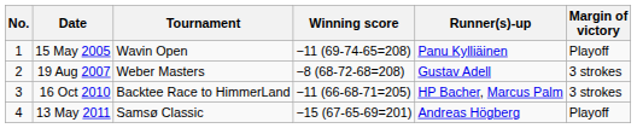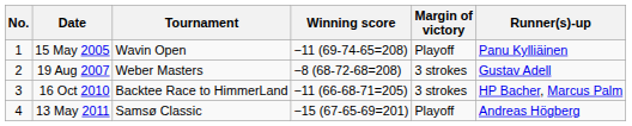 <table class="wikitable" style="font-size:95%;">
 <tr>
 <th>No.</th>
 <th>Date</th>
 <th>Tournament</th>
 <th>Winning score</th>
+<th>Margin of<br>victory</th>
 <th>Runner(s)-up</th>
-<th>Margin of<br>victory</th>
 </tr>
 <tr>
 <td align=center>1</td>
 <td align=right>15 May <a href='#'>2005</a></td>
 <td>Wavin Open</td>
 <td>−11 (69-74-65=208)</td>
+<td>Playoff</td>
 <td> <a href='#'>Panu Kylliäinen</a></td>
-<td>Playoff</td>
 </tr>
 <tr>
 <td align=center>2</td>
 <td align=right>19 Aug <a href='#'>2007</a></td>
 <td>Weber Masters</td>
 <td>−8 (68-72-68=208)</td>
+<td>3 strokes</td>
 <td> <a href='#'>Gustav Adell</a></td>
-<td>3 strokes</td>
 </tr>
 <tr>
 <td align=center>3</td>
 <td align=right>16 Oct <a href='#'>2010</a></td>
 <td>Backtee Race to HimmerLand</td>
 <td>−11 (66-68-71=205)</td>
+<td>3 strokes</td>
 <td> <a href='#'>HP Bacher</a>,  <a href='#'>Marcus Palm</a></td>
-<td>3 strokes</td>
 </tr>
 <tr>
 <td align=center>4</td>
 <td align=right>13 May <a href='#'>2011</a></td>
 <td>Samsø Classic</td>
 <td>−15 (67-65-69=201)</td>
+<td>Playoff</td>
 <td> <a href='#'>Andreas Högberg</a></td>
-<td>Playoff</td>
 </tr>
 </table>
